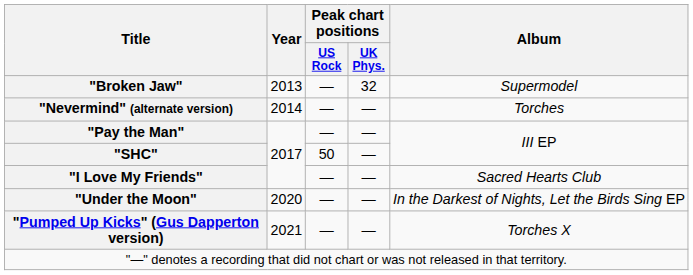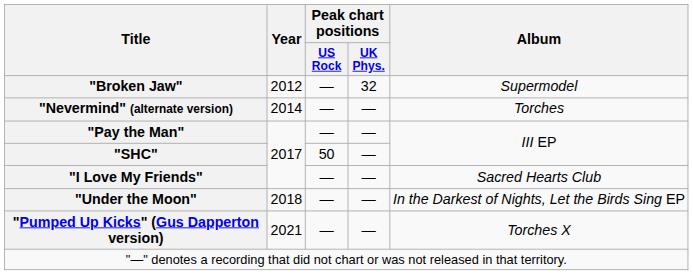 <table class="wikitable plainrowheaders" style="text-align:center;">
 <tr>
 <th scope="col" rowspan="2" style="width:18em;">Title</th>
 <th scope="col" rowspan="2">Year</th>
 <th scope="col" colspan="2">Peak chart positions</th>
 <th scope="col" rowspan="2">Album</th>
 </tr>
 <tr>
 <th scope="col" style="width:3em;font-size:85%;"><a href='#'>US<br>Rock</a><br></th>
 <th scope="col" style="width:3em;font-size:85%;"><a href='#'>UK<br>Phys.</a><br></th>
 </tr>
 <tr>
 <th scope="row">"Broken Jaw"</th>
-<td>2013</td>
+<td>2012</td>
 <td>—</td>
 <td>32</td>
 <td><em>Supermodel</em></td>
 </tr>
 <tr>
 <th scope="row">"Nevermind" <small>(alternate version)</small></th>
 <td>2014</td>
 <td>—</td>
 <td>—</td>
 <td><em>Torches</em></td>
 </tr>
 <tr>
 <th scope="row">"Pay the Man"</th>
 <td rowspan="3">2017</td>
 <td>—</td>
 <td>—</td>
 <td rowspan="2"><em>III</em> EP</td>
 </tr>
 <tr>
 <th scope="row">"SHC"</th>
 <td>50</td>
 <td>—</td>
 </tr>
 <tr>
 <th scope="row">"I Love My Friends"</th>
 <td>—</td>
 <td>—</td>
 <td><em>Sacred Hearts Club</em></td>
 </tr>
 <tr>
 <th scope="row">"Under the Moon"</th>
-<td>2020</td>
+<td>2018</td>
 <td>—</td>
 <td>—</td>
 <td><em>In the Darkest of Nights, Let the Birds Sing</em> EP</td>
 </tr>
 <tr>
 <th scope="row">"<a href='#'>Pumped Up Kicks</a>" (<a href='#'>Gus Dapperton</a> version)</th>
 <td>2021</td>
 <td>—</td>
 <td>—</td>
 <td><em>Torches X</em></td>
 </tr>
 <tr>
 <td colspan="10" style="font-size:90%">"—" denotes a recording that did not chart or was not released in that territory.</td>
 </tr>
 </table>
